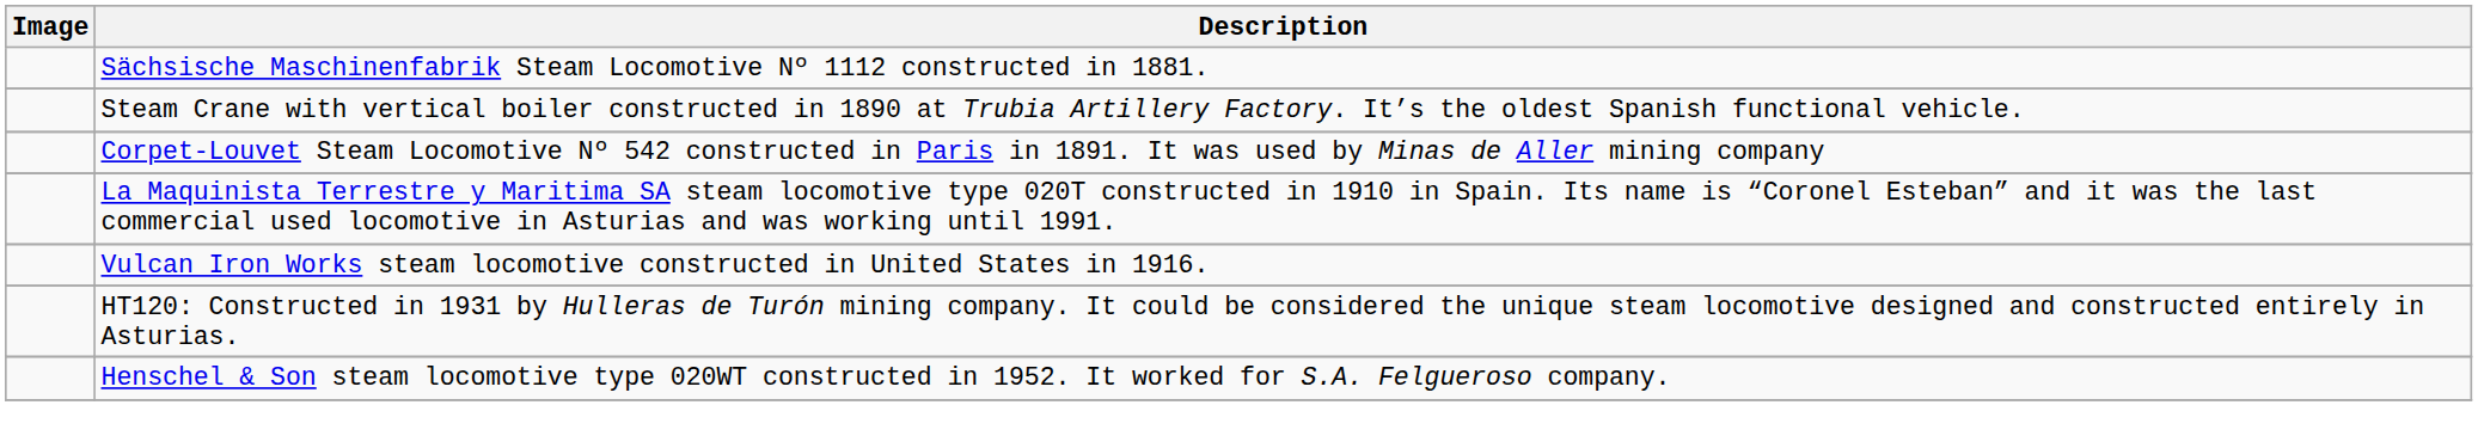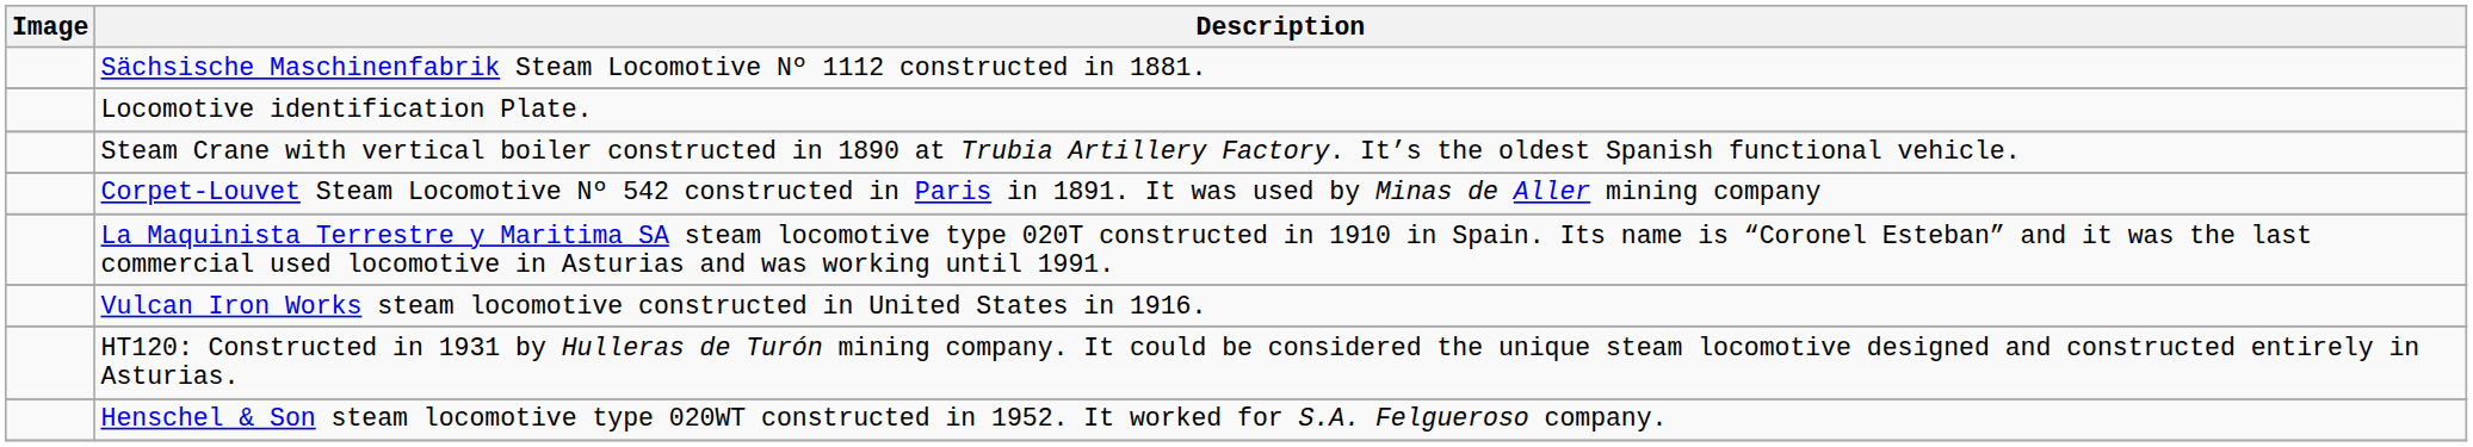 <table class="wikitable">
 <tr>
 <th>Image</th>
 <th>Description</th>
 </tr>
 <tr>
 <td></td>
 <td><a href='#'>Sächsische Maschinenfabrik</a> Steam Locomotive Nº 1112 constructed in 1881.</td>
 </tr>
 <tr>
+</tr>
+<tr>
+<td></td>
+<td>Locomotive identification Plate.</td>
 </tr>
 <tr>
 </tr>
 <tr>
 <td></td>
 <td>Steam Crane with vertical boiler constructed in 1890 at <em>Trubia Artillery Factory</em>. It’s the oldest Spanish functional vehicle.</td>
 </tr>
 <tr>
 </tr>
 <tr>
 <td></td>
 <td><a href='#'>Corpet-Louvet</a> Steam Locomotive Nº 542 constructed in <a href='#'>Paris</a> in 1891. It was used by <em>Minas de <a href='#'>Aller</a></em> mining company</td>
 </tr>
 <tr>
 </tr>
 <tr>
 <td></td>
 <td><a href='#'>La Maquinista Terrestre y Maritima SA</a> steam locomotive type 020T constructed in 1910 in Spain. Its name is “Coronel Esteban” and it was the last commercial used locomotive in Asturias and was working until 1991.</td>
 </tr>
 <tr>
 </tr>
 <tr>
 <td></td>
 <td><a href='#'>Vulcan Iron Works</a> steam locomotive constructed in United States in 1916.</td>
 </tr>
 <tr>
 </tr>
 <tr>
 <td></td>
 <td>HT120: Constructed in 1931 by <em>Hulleras de Turón</em> mining company. It could be considered the unique steam locomotive designed and constructed entirely in Asturias.</td>
 </tr>
 <tr>
 </tr>
 <tr>
 <td></td>
 <td><a href='#'>Henschel & Son</a> steam locomotive type 020WT constructed in 1952. It worked for <em>S.A. Felgueroso</em> company.</td>
 </tr>
 <tr>
 </tr>
 </table>
